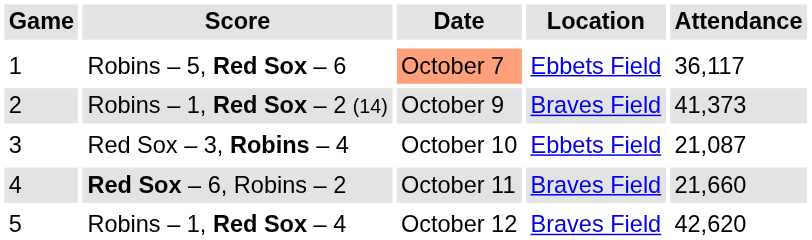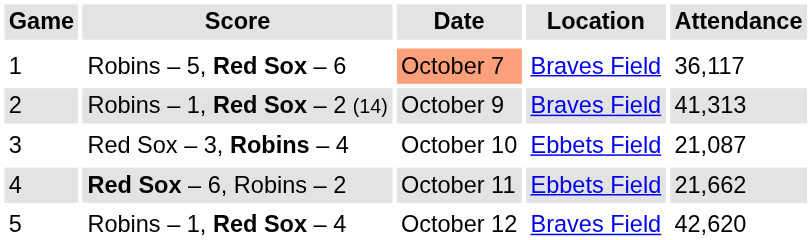 <table border="0" cellspacing="3" cellpadding="3">
 <tr style="background: #e3e3e3;">
 <th>Game</th>
 <th>Score</th>
 <th>Date</th>
 <th>Location</th>
 <th>Attendance</th>
 </tr>
 <tr style="background: #e3e3e3;">
 </tr>
 <tr>
 <td>1</td>
 <td>Robins – 5, <strong>Red Sox</strong> – 6</td>
 <td style="background: lightsalmon;">October 7</td>
-<td><a href='#'>Ebbets Field</a></td>
+<td><a href='#'>Braves Field</a></td>
 <td>36,117</td>
 </tr>
 <tr style="background: #e3e3e3;">
 <td>2</td>
 <td>Robins – 1, <strong>Red Sox</strong> – 2 <small>(14)</small></td>
 <td>October 9</td>
 <td><a href='#'>Braves Field</a></td>
-<td>41,373</td>
+<td>41,313</td>
 </tr>
 <tr>
 <td>3</td>
 <td>Red Sox – 3, <strong>Robins</strong> – 4</td>
 <td>October 10</td>
 <td><a href='#'>Ebbets Field</a></td>
 <td>21,087</td>
 </tr>
 <tr style="background: #e3e3e3;">
 <td>4</td>
 <td><strong>Red Sox</strong> – 6, Robins – 2</td>
 <td>October 11</td>
-<td><a href='#'>Braves Field</a></td>
-<td>21,660</td>
+<td><a href='#'>Ebbets Field</a></td>
+<td>21,662</td>
 </tr>
 <tr>
 <td>5</td>
 <td>Robins – 1, <strong>Red Sox</strong> – 4</td>
 <td>October 12</td>
 <td><a href='#'>Braves Field</a></td>
 <td>42,620</td>
 </tr>
 <tr style="background: #e3e3e3;">
 </tr>
 </table>
